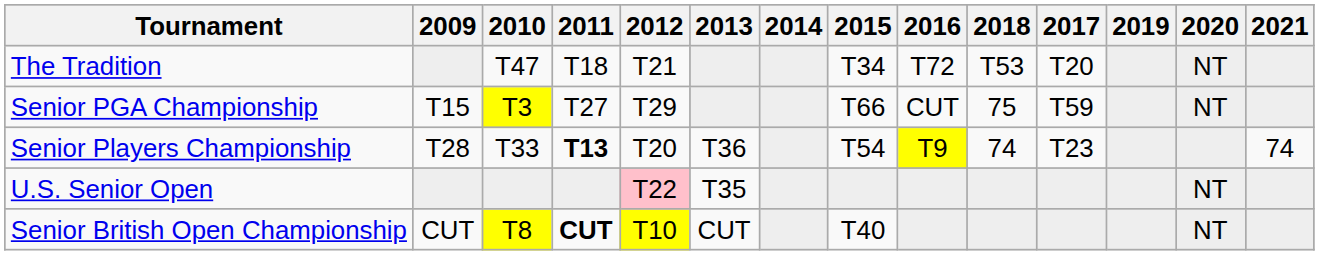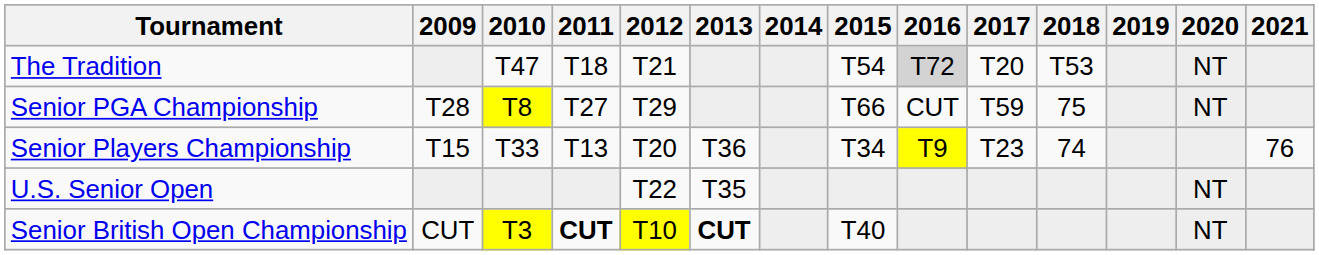 <table class="wikitable" style="font-size:95%;text-align:center;">
 <tr>
 <th>Tournament</th>
 <th>2009</th>
 <th>2010</th>
 <th>2011</th>
 <th>2012</th>
 <th>2013</th>
 <th>2014</th>
 <th>2015</th>
 <th>2016</th>
+<th>2017</th>
 <th>2018</th>
-<th>2017</th>
 <th>2019</th>
 <th>2020</th>
 <th>2021</th>
 </tr>
 <tr>
 <td align=left><a href='#'>The Tradition</a></td>
 <td style="background:#eeeeee;"></td>
 <td>T47</td>
 <td>T18</td>
 <td>T21</td>
 <td style="background:#eeeeee;"></td>
 <td style="background:#eeeeee;"></td>
-<td>T34</td>
-<td>T72</td>
+<td>T54</td>
+<td style="background: lightgrey;">T72</td>
+<td>T20</td>
 <td>T53</td>
-<td>T20</td>
 <td style="background:#eeeeee;"></td>
 <td style="background:#eeeeee;">NT</td>
 <td style="background:#eeeeee;"></td>
 </tr>
 <tr>
 <td align=left><a href='#'>Senior PGA Championship</a></td>
-<td>T15</td>
-<td style="background:yellow;">T3</td>
+<td>T28</td>
+<td style="background:yellow;">T8</td>
 <td>T27</td>
 <td>T29</td>
 <td style="background:#eeeeee;"></td>
 <td style="background:#eeeeee;"></td>
 <td>T66</td>
 <td>CUT</td>
+<td>T59</td>
 <td>75</td>
-<td>T59</td>
 <td style="background:#eeeeee;"></td>
 <td style="background:#eeeeee;">NT</td>
 <td style="background:#eeeeee;"></td>
 </tr>
 <tr>
 <td align=left><a href='#'>Senior Players Championship</a></td>
-<td>T28</td>
+<td>T15</td>
 <td>T33</td>
-<td><strong>T13</strong></td>
+<td>T13</td>
 <td>T20</td>
 <td>T36</td>
 <td style="background:#eeeeee;"></td>
-<td>T54</td>
+<td>T34</td>
 <td style="background:yellow;">T9</td>
+<td>T23</td>
 <td>74</td>
-<td>T23</td>
 <td style="background:#eeeeee;"></td>
 <td style="background:#eeeeee;"></td>
-<td>74</td>
+<td>76</td>
 </tr>
 <tr>
 <td align=left><a href='#'>U.S. Senior Open</a></td>
 <td style="background:#eeeeee;"></td>
 <td style="background:#eeeeee;"></td>
 <td style="background:#eeeeee;"></td>
-<td style="background: pink;">T22</td>
+<td>T22</td>
 <td>T35</td>
 <td style="background:#eeeeee;"></td>
 <td style="background:#eeeeee;"></td>
 <td style="background:#eeeeee;"></td>
 <td style="background:#eeeeee;"></td>
 <td style="background:#eeeeee;"></td>
 <td style="background:#eeeeee;"></td>
 <td style="background:#eeeeee;">NT</td>
 <td style="background:#eeeeee;"></td>
 </tr>
 <tr>
 <td align=left><a href='#'>Senior British Open Championship</a></td>
 <td>CUT</td>
-<td style="background:yellow;">T8</td>
+<td style="background:yellow;">T3</td>
 <td><strong>CUT</strong></td>
 <td style="background:yellow;">T10</td>
-<td>CUT</td>
+<td><strong>CUT</strong></td>
 <td style="background:#eeeeee;"></td>
 <td>T40</td>
 <td style="background:#eeeeee;"></td>
 <td style="background:#eeeeee;"></td>
 <td style="background:#eeeeee;"></td>
 <td style="background:#eeeeee;"></td>
 <td style="background:#eeeeee;">NT</td>
 <td style="background:#eeeeee;"></td>
 </tr>
 </table>
